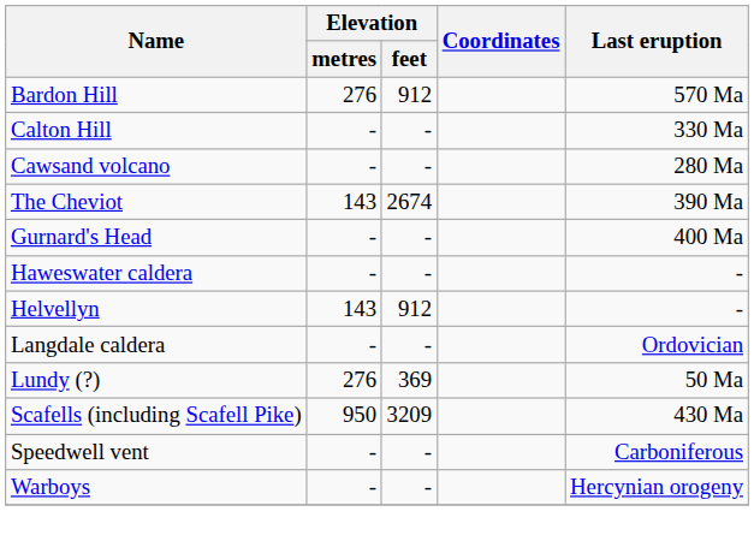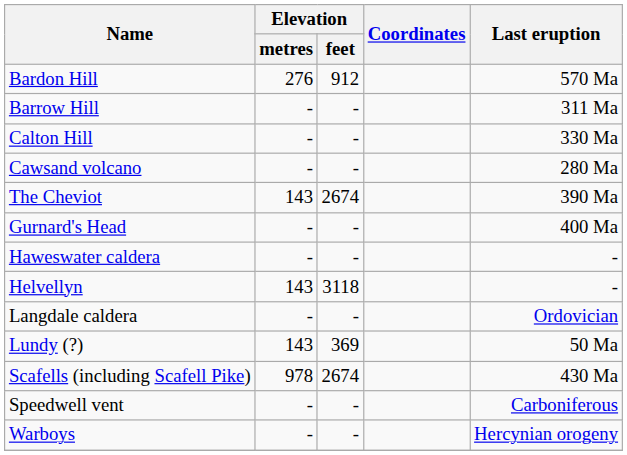 <table class="wikitable">
 <tr>
 <th rowspan="2">Name</th>
 <th colspan ="2">Elevation</th>
 <th rowspan="2"><a href='#'>Coordinates</a></th>
 <th rowspan="2">Last eruption</th>
 </tr>
 <tr>
 <th>metres</th>
 <th>feet</th>
 </tr>
 <tr align="right">
 <td align="left"><a href='#'>Bardon Hill</a></td>
 <td>276</td>
 <td>912</td>
 <td></td>
 <td>570 Ma</td>
+</tr>
+<tr align="right">
+<td align="left"><a href='#'>Barrow Hill</a></td>
+<td>-</td>
+<td>-</td>
+<td></td>
+<td>311 Ma</td>
 </tr>
 <tr align="right">
 <td align="left"><a href='#'>Calton Hill</a></td>
 <td>-</td>
 <td>-</td>
 <td></td>
 <td>330 Ma</td>
 </tr>
 <tr align="right">
 <td align="left"><a href='#'>Cawsand volcano</a></td>
 <td>-</td>
 <td>-</td>
 <td></td>
 <td>280 Ma</td>
 </tr>
 <tr align="right">
 <td align="left"><a href='#'>The Cheviot</a></td>
 <td>143</td>
 <td>2674</td>
 <td></td>
 <td>390 Ma</td>
 </tr>
 <tr align="right">
 <td align="left"><a href='#'>Gurnard's Head</a></td>
 <td>-</td>
 <td>-</td>
 <td></td>
 <td>400 Ma</td>
 </tr>
 <tr align="right">
 <td align="left"><a href='#'>Haweswater caldera</a></td>
 <td>-</td>
 <td>-</td>
 <td></td>
 <td>-</td>
 </tr>
 <tr align="right">
 <td align="left"><a href='#'>Helvellyn</a></td>
 <td>143</td>
-<td>912</td>
+<td>3118</td>
 <td></td>
 <td>-</td>
 </tr>
 <tr align="right">
 <td align="left">Langdale caldera</td>
 <td>-</td>
 <td>-</td>
 <td></td>
 <td><a href='#'>Ordovician</a></td>
 </tr>
 <tr align="right">
 <td align="left"><a href='#'>Lundy</a> (?)</td>
-<td>276</td>
+<td>143</td>
 <td>369</td>
 <td></td>
 <td>50 Ma</td>
 </tr>
 <tr align="right">
 <td align="left"><a href='#'>Scafells</a> (including <a href='#'>Scafell Pike</a>)</td>
-<td>950</td>
-<td>3209</td>
+<td>978</td>
+<td>2674</td>
 <td></td>
 <td>430 Ma</td>
 </tr>
 <tr align="right">
 <td align="left">Speedwell vent</td>
 <td>-</td>
 <td>-</td>
 <td></td>
 <td><a href='#'>Carboniferous</a></td>
 </tr>
 <tr align="right">
 <td align="left"><a href='#'>Warboys</a></td>
 <td>-</td>
 <td>-</td>
 <td></td>
 <td><a href='#'>Hercynian orogeny</a></td>
 </tr>
 <tr align="right">
 </tr>
 </table>
